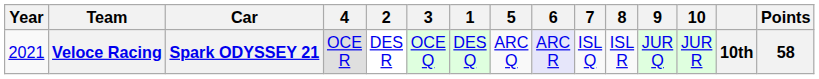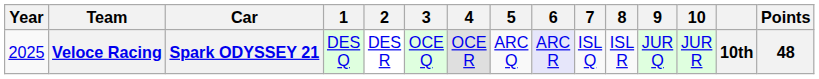 <table class="wikitable" style="text-align:center; font-size:85%">
 <tr>
 <th>Year</th>
 <th>Team</th>
 <th>Car</th>
-<th>4</th>
+<th>1</th>
 <th>2</th>
 <th>3</th>
-<th>1</th>
+<th>4</th>
 <th>5</th>
 <th>6</th>
 <th>7</th>
 <th>8</th>
 <th>9</th>
 <th>10</th>
 <th></th>
 <th>Points</th>
 </tr>
 <tr>
-<td><a href='#'>2021</a></td>
+<td><a href='#'>2025</a></td>
 <th><a href='#'>Veloce Racing</a></th>
 <th><a href='#'>Spark ODYSSEY 21</a></th>
-<td style="background:#DFDFDF;"><a href='#'>OCE<br>R</a><br></td>
+<td style="background:#DFFFDF;"><a href='#'>DES<br>Q</a><br></td>
 <td style="background:#FFFFFF;"><a href='#'>DES<br>R</a><br></td>
 <td style="background:#DFFFDF;"><a href='#'>OCE<br>Q</a><br></td>
-<td style="background:#DFFFDF;"><a href='#'>DES<br>Q</a><br></td>
+<td style="background:#DFDFDF;"><a href='#'>OCE<br>R</a><br></td>
 <td><a href='#'>ARC<br>Q</a></td>
 <td style="background: lavender;"><a href='#'>ARC<br>R</a></td>
 <td><a href='#'>ISL<br>Q</a></td>
 <td><a href='#'>ISL<br>R</a></td>
 <td style="background:#DFFFDF;"><a href='#'>JUR<br>Q</a><br></td>
 <td style="background:#DFFFDF;"><a href='#'>JUR<br>R</a><br></td>
 <th>10th</th>
-<th>58</th>
+<th>48</th>
 </tr>
 </table>
